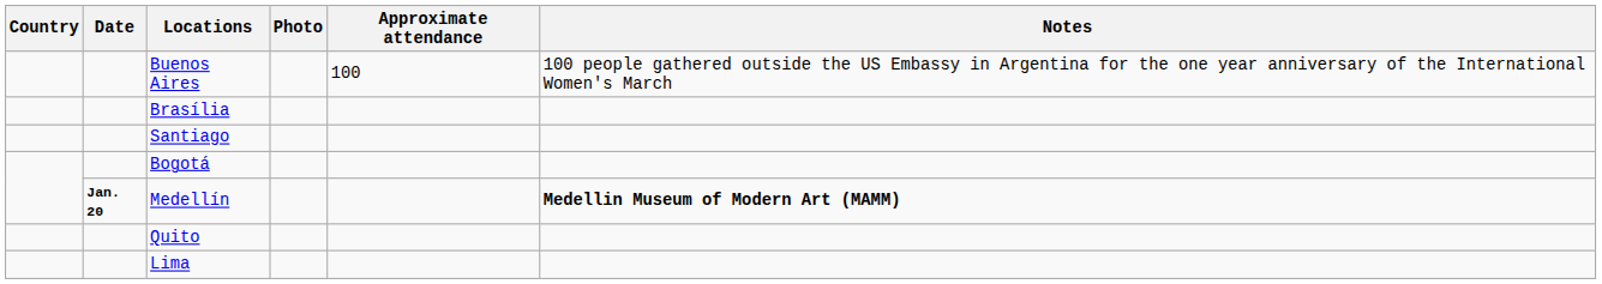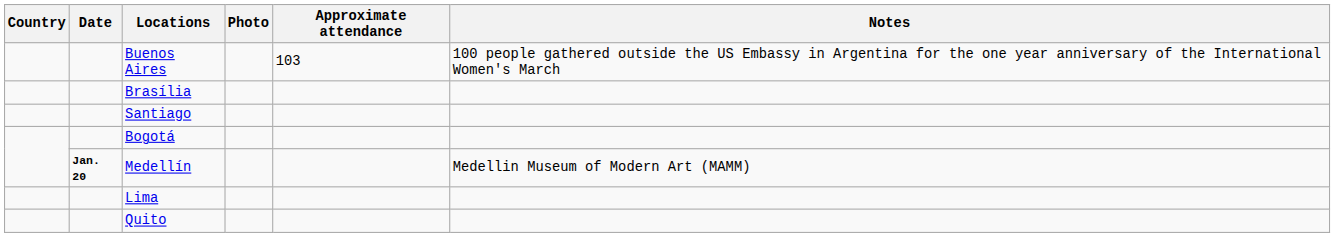 <table class="wikitable sortable">
 <tr>
 <th scope="col">Country</th>
 <th scope="col">Date</th>
 <th scope="col">Locations</th>
 <th scope="col" class="unsortable">Photo</th>
 <th scope="col" data-sort-type="number">Approximate attendance</th>
 <th scope="col">Notes</th>
 </tr>
 <tr>
 <td rowspan="1"></td>
 <td></td>
 <td><a href='#'>Buenos Aires</a></td>
 <td></td>
-<td>100</td>
+<td>103</td>
 <td>100 people gathered outside the US Embassy in Argentina for the one year anniversary of the International Women's March</td>
 </tr>
 <tr>
 <td></td>
 <td></td>
 <td><a href='#'>Brasília</a></td>
 <td></td>
 <td></td>
 <td></td>
 </tr>
 <tr>
 <td></td>
 <td></td>
 <td><a href='#'>Santiago</a></td>
 <td></td>
 <td></td>
 <td></td>
 </tr>
 <tr>
 <td rowspan="2"></td>
 <td></td>
 <td><a href='#'>Bogotá</a></td>
 <td></td>
 <td></td>
 <td></td>
 </tr>
 <tr>
 <td><strong><small>Jan. 20</small></strong></td>
 <td><a href='#'>Medellín</a></td>
 <td></td>
 <td></td>
-<td><strong>Medellin Museum of Modern Art (MAMM)</strong></td>
+<td>Medellin Museum of Modern Art (MAMM)</td>
+</tr>
+<tr>
+<td></td>
+<td></td>
+<td><a href='#'>Lima</a></td>
+<td></td>
+<td></td>
+<td></td>
 </tr>
 <tr>
 <td></td>
 <td></td>
 <td><a href='#'>Quito</a></td>
 <td></td>
 <td></td>
 <td></td>
 </tr>
-<tr>
-<td></td>
-<td></td>
-<td><a href='#'>Lima</a></td>
-<td></td>
-<td></td>
-<td></td>
-</tr>
 </table>
